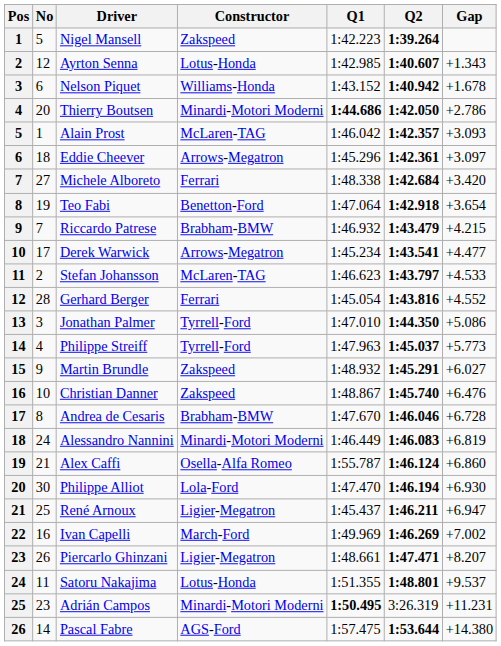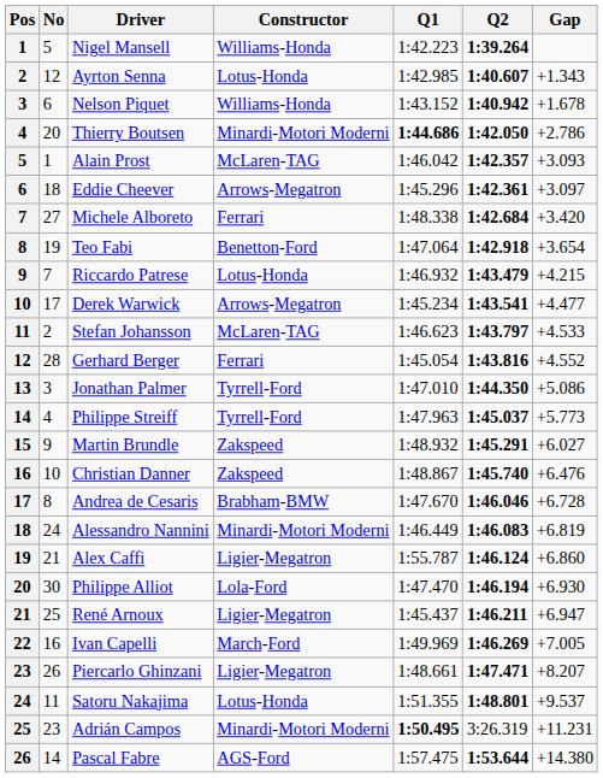 <table class="wikitable sortable" style="font-size: 95%;">
 <tr>
 <th>Pos</th>
 <th>No</th>
 <th>Driver</th>
 <th>Constructor</th>
 <th>Q1</th>
 <th>Q2</th>
 <th>Gap</th>
 </tr>
 <tr>
 <th>1</th>
 <td>5</td>
 <td> <a href='#'>Nigel Mansell</a></td>
-<td><a href='#'>Zakspeed</a></td>
+<td><a href='#'>Williams</a>-<a href='#'>Honda</a></td>
 <td>1:42.223</td>
 <td><strong>1:39.264</strong></td>
 <td></td>
 </tr>
 <tr>
 <th>2</th>
 <td>12</td>
 <td> <a href='#'>Ayrton Senna</a></td>
 <td><a href='#'>Lotus</a>-<a href='#'>Honda</a></td>
 <td>1:42.985</td>
 <td><strong>1:40.607</strong></td>
 <td>+1.343</td>
 </tr>
 <tr>
 <th>3</th>
 <td>6</td>
 <td> <a href='#'>Nelson Piquet</a></td>
 <td><a href='#'>Williams</a>-<a href='#'>Honda</a></td>
 <td>1:43.152</td>
 <td><strong>1:40.942</strong></td>
 <td>+1.678</td>
 </tr>
 <tr>
 <th>4</th>
 <td>20</td>
 <td> <a href='#'>Thierry Boutsen</a></td>
 <td><a href='#'>Minardi</a>-<a href='#'>Motori Moderni</a></td>
 <td><strong>1:44.686</strong></td>
 <td><strong>1:42.050</strong></td>
 <td>+2.786</td>
 </tr>
 <tr>
 <th>5</th>
 <td>1</td>
 <td> <a href='#'>Alain Prost</a></td>
 <td><a href='#'>McLaren</a>-<a href='#'>TAG</a></td>
 <td>1:46.042</td>
 <td><strong>1:42.357</strong></td>
 <td>+3.093</td>
 </tr>
 <tr>
 <th>6</th>
 <td>18</td>
 <td> <a href='#'>Eddie Cheever</a></td>
 <td><a href='#'>Arrows</a>-<a href='#'>Megatron</a></td>
 <td>1:45.296</td>
 <td><strong>1:42.361</strong></td>
 <td>+3.097</td>
 </tr>
 <tr>
 <th>7</th>
 <td>27</td>
 <td> <a href='#'>Michele Alboreto</a></td>
 <td><a href='#'>Ferrari</a></td>
 <td>1:48.338</td>
 <td><strong>1:42.684</strong></td>
 <td>+3.420</td>
 </tr>
 <tr>
 <th>8</th>
 <td>19</td>
 <td> <a href='#'>Teo Fabi</a></td>
 <td><a href='#'>Benetton</a>-<a href='#'>Ford</a></td>
 <td>1:47.064</td>
 <td><strong>1:42.918</strong></td>
 <td>+3.654</td>
 </tr>
 <tr>
 <th>9</th>
 <td>7</td>
 <td> <a href='#'>Riccardo Patrese</a></td>
-<td><a href='#'>Brabham</a>-<a href='#'>BMW</a></td>
+<td><a href='#'>Lotus</a>-<a href='#'>Honda</a></td>
 <td>1:46.932</td>
 <td><strong>1:43.479</strong></td>
 <td>+4.215</td>
 </tr>
 <tr>
 <th>10</th>
 <td>17</td>
 <td> <a href='#'>Derek Warwick</a></td>
 <td><a href='#'>Arrows</a>-<a href='#'>Megatron</a></td>
 <td>1:45.234</td>
 <td><strong>1:43.541</strong></td>
 <td>+4.477</td>
 </tr>
 <tr>
 <th>11</th>
 <td>2</td>
 <td> <a href='#'>Stefan Johansson</a></td>
 <td><a href='#'>McLaren</a>-<a href='#'>TAG</a></td>
 <td>1:46.623</td>
 <td><strong>1:43.797</strong></td>
 <td>+4.533</td>
 </tr>
 <tr>
 <th>12</th>
 <td>28</td>
 <td> <a href='#'>Gerhard Berger</a></td>
 <td><a href='#'>Ferrari</a></td>
 <td>1:45.054</td>
 <td><strong>1:43.816</strong></td>
 <td>+4.552</td>
 </tr>
 <tr>
 <th>13</th>
 <td>3</td>
 <td> <a href='#'>Jonathan Palmer</a></td>
 <td><a href='#'>Tyrrell</a>-<a href='#'>Ford</a></td>
 <td>1:47.010</td>
 <td><strong>1:44.350</strong></td>
 <td>+5.086</td>
 </tr>
 <tr>
 <th>14</th>
 <td>4</td>
 <td> <a href='#'>Philippe Streiff</a></td>
 <td><a href='#'>Tyrrell</a>-<a href='#'>Ford</a></td>
 <td>1:47.963</td>
 <td><strong>1:45.037</strong></td>
 <td>+5.773</td>
 </tr>
 <tr>
 <th>15</th>
 <td>9</td>
 <td> <a href='#'>Martin Brundle</a></td>
 <td><a href='#'>Zakspeed</a></td>
 <td>1:48.932</td>
 <td><strong>1:45.291</strong></td>
 <td>+6.027</td>
 </tr>
 <tr>
 <th>16</th>
 <td>10</td>
 <td> <a href='#'>Christian Danner</a></td>
 <td><a href='#'>Zakspeed</a></td>
 <td>1:48.867</td>
 <td><strong>1:45.740</strong></td>
 <td>+6.476</td>
 </tr>
 <tr>
 <th>17</th>
 <td>8</td>
 <td> <a href='#'>Andrea de Cesaris</a></td>
 <td><a href='#'>Brabham</a>-<a href='#'>BMW</a></td>
 <td>1:47.670</td>
 <td><strong>1:46.046</strong></td>
 <td>+6.728</td>
 </tr>
 <tr>
 <th>18</th>
 <td>24</td>
 <td> <a href='#'>Alessandro Nannini</a></td>
 <td><a href='#'>Minardi</a>-<a href='#'>Motori Moderni</a></td>
 <td>1:46.449</td>
 <td><strong>1:46.083</strong></td>
 <td>+6.819</td>
 </tr>
 <tr>
 <th>19</th>
 <td>21</td>
 <td> <a href='#'>Alex Caffi</a></td>
-<td><a href='#'>Osella</a>-<a href='#'>Alfa Romeo</a></td>
+<td><a href='#'>Ligier</a>-<a href='#'>Megatron</a></td>
 <td>1:55.787</td>
 <td><strong>1:46.124</strong></td>
 <td>+6.860</td>
 </tr>
 <tr>
 <th>20</th>
 <td>30</td>
 <td> <a href='#'>Philippe Alliot</a></td>
 <td><a href='#'>Lola</a>-<a href='#'>Ford</a></td>
 <td>1:47.470</td>
 <td><strong>1:46.194</strong></td>
 <td>+6.930</td>
 </tr>
 <tr>
 <th>21</th>
 <td>25</td>
 <td> <a href='#'>René Arnoux</a></td>
 <td><a href='#'>Ligier</a>-<a href='#'>Megatron</a></td>
 <td>1:45.437</td>
 <td><strong>1:46.211</strong></td>
 <td>+6.947</td>
 </tr>
 <tr>
 <th>22</th>
 <td>16</td>
 <td> <a href='#'>Ivan Capelli</a></td>
 <td><a href='#'>March</a>-<a href='#'>Ford</a></td>
 <td>1:49.969</td>
 <td><strong>1:46.269</strong></td>
-<td>+7.002</td>
+<td>+7.005</td>
 </tr>
 <tr>
 <th>23</th>
 <td>26</td>
 <td> <a href='#'>Piercarlo Ghinzani</a></td>
 <td><a href='#'>Ligier</a>-<a href='#'>Megatron</a></td>
 <td>1:48.661</td>
 <td><strong>1:47.471</strong></td>
 <td>+8.207</td>
 </tr>
 <tr>
 <th>24</th>
 <td>11</td>
 <td> <a href='#'>Satoru Nakajima</a></td>
 <td><a href='#'>Lotus</a>-<a href='#'>Honda</a></td>
 <td>1:51.355</td>
 <td><strong>1:48.801</strong></td>
 <td>+9.537</td>
 </tr>
 <tr>
 <th>25</th>
 <td>23</td>
 <td> <a href='#'>Adrián Campos</a></td>
 <td><a href='#'>Minardi</a>-<a href='#'>Motori Moderni</a></td>
 <td><strong>1:50.495</strong></td>
 <td>3:26.319</td>
 <td>+11.231</td>
 </tr>
 <tr>
 <th>26</th>
 <td>14</td>
 <td> <a href='#'>Pascal Fabre</a></td>
 <td><a href='#'>AGS</a>-<a href='#'>Ford</a></td>
 <td>1:57.475</td>
 <td><strong>1:53.644</strong></td>
 <td>+14.380</td>
 </tr>
 </table>
